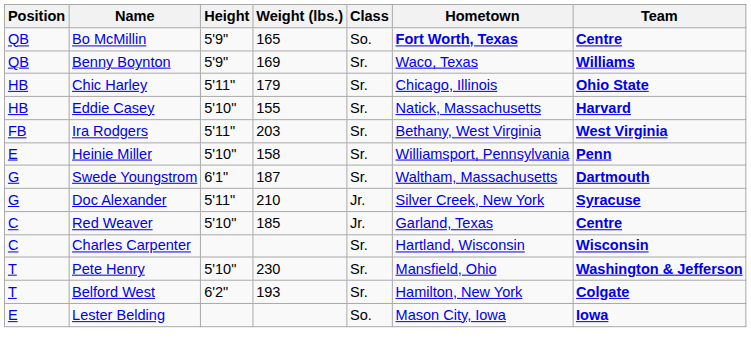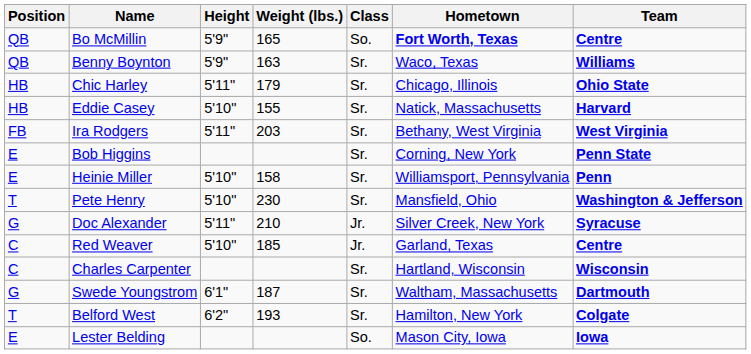 <table class="wikitable" style="font-size: 90%">
 <tr>
 <th>Position</th>
 <th>Name</th>
 <th>Height</th>
 <th>Weight (lbs.)</th>
 <th>Class</th>
 <th>Hometown</th>
 <th>Team</th>
 </tr>
 <tr>
 <td><a href='#'>QB</a></td>
 <td><a href='#'>Bo McMillin</a></td>
 <td>5'9"</td>
 <td>165</td>
 <td>So.</td>
 <td><strong><a href='#'>Fort Worth, Texas</a></strong></td>
 <td><strong><a href='#'>Centre</a></strong></td>
 </tr>
 <tr>
 <td><a href='#'>QB</a></td>
 <td><a href='#'>Benny Boynton</a></td>
 <td>5'9"</td>
-<td>169</td>
+<td>163</td>
 <td>Sr.</td>
 <td><a href='#'>Waco, Texas</a></td>
 <td><strong><a href='#'>Williams</a></strong></td>
 </tr>
 <tr>
 <td><a href='#'>HB</a></td>
 <td><a href='#'>Chic Harley</a></td>
 <td>5'11"</td>
 <td>179</td>
 <td>Sr.</td>
 <td><a href='#'>Chicago, Illinois</a></td>
 <td><strong><a href='#'>Ohio State</a></strong></td>
 </tr>
 <tr>
 <td><a href='#'>HB</a></td>
 <td><a href='#'>Eddie Casey</a></td>
 <td>5'10"</td>
 <td>155</td>
 <td>Sr.</td>
 <td><a href='#'>Natick, Massachusetts</a></td>
 <td><strong><a href='#'>Harvard</a></strong></td>
 </tr>
 <tr>
 <td><a href='#'>FB</a></td>
 <td><a href='#'>Ira Rodgers</a></td>
 <td>5'11"</td>
 <td>203</td>
 <td>Sr.</td>
 <td><a href='#'>Bethany, West Virginia</a></td>
 <td><strong><a href='#'>West Virginia</a></strong></td>
 </tr>
 <tr>
 <td><a href='#'>E</a></td>
+<td><a href='#'>Bob Higgins</a></td>
+<td></td>
+<td></td>
+<td>Sr.</td>
+<td><a href='#'>Corning, New York</a></td>
+<td><strong><a href='#'>Penn State</a></strong></td>
+</tr>
+<tr>
+<td><a href='#'>E</a></td>
 <td><a href='#'>Heinie Miller</a></td>
 <td>5'10"</td>
 <td>158</td>
 <td>Sr.</td>
 <td><a href='#'>Williamsport, Pennsylvania</a></td>
 <td><strong><a href='#'>Penn</a></strong></td>
 </tr>
 <tr>
-<td><a href='#'>G</a></td>
-<td><a href='#'>Swede Youngstrom</a></td>
-<td>6'1"</td>
-<td>187</td>
+<td><a href='#'>T</a></td>
+<td><a href='#'>Pete Henry</a></td>
+<td>5'10"</td>
+<td>230</td>
 <td>Sr.</td>
-<td><a href='#'>Waltham, Massachusetts</a></td>
-<td><strong><a href='#'>Dartmouth</a></strong></td>
+<td><a href='#'>Mansfield, Ohio</a></td>
+<td><strong><a href='#'>Washington & Jefferson</a></strong></td>
 </tr>
 <tr>
 <td><a href='#'>G</a></td>
 <td><a href='#'>Doc Alexander</a></td>
 <td>5'11"</td>
 <td>210</td>
 <td>Jr.</td>
 <td><a href='#'>Silver Creek, New York</a></td>
 <td><strong><a href='#'>Syracuse</a></strong></td>
 </tr>
 <tr>
 <td><a href='#'>C</a></td>
 <td><a href='#'>Red Weaver</a></td>
 <td>5'10"</td>
 <td>185</td>
 <td>Jr.</td>
 <td><a href='#'>Garland, Texas</a></td>
 <td><strong><a href='#'>Centre</a></strong></td>
 </tr>
 <tr>
 <td><a href='#'>C</a></td>
 <td><a href='#'>Charles Carpenter</a></td>
 <td></td>
 <td></td>
 <td>Sr.</td>
 <td><a href='#'>Hartland, Wisconsin</a></td>
 <td><strong><a href='#'>Wisconsin</a></strong></td>
 </tr>
 <tr>
-<td><a href='#'>T</a></td>
-<td><a href='#'>Pete Henry</a></td>
-<td>5'10"</td>
-<td>230</td>
+<td><a href='#'>G</a></td>
+<td><a href='#'>Swede Youngstrom</a></td>
+<td>6'1"</td>
+<td>187</td>
 <td>Sr.</td>
-<td><a href='#'>Mansfield, Ohio</a></td>
-<td><strong><a href='#'>Washington & Jefferson</a></strong></td>
+<td><a href='#'>Waltham, Massachusetts</a></td>
+<td><strong><a href='#'>Dartmouth</a></strong></td>
 </tr>
 <tr>
 <td><a href='#'>T</a></td>
 <td><a href='#'>Belford West</a></td>
 <td>6'2"</td>
 <td>193</td>
 <td>Sr.</td>
 <td><a href='#'>Hamilton, New York</a></td>
 <td><strong><a href='#'>Colgate</a></strong></td>
 </tr>
 <tr>
 <td><a href='#'>E</a></td>
 <td><a href='#'>Lester Belding</a></td>
 <td></td>
 <td></td>
 <td>So.</td>
 <td><a href='#'>Mason City, Iowa</a></td>
 <td><strong><a href='#'>Iowa</a></strong></td>
 </tr>
 </table>
